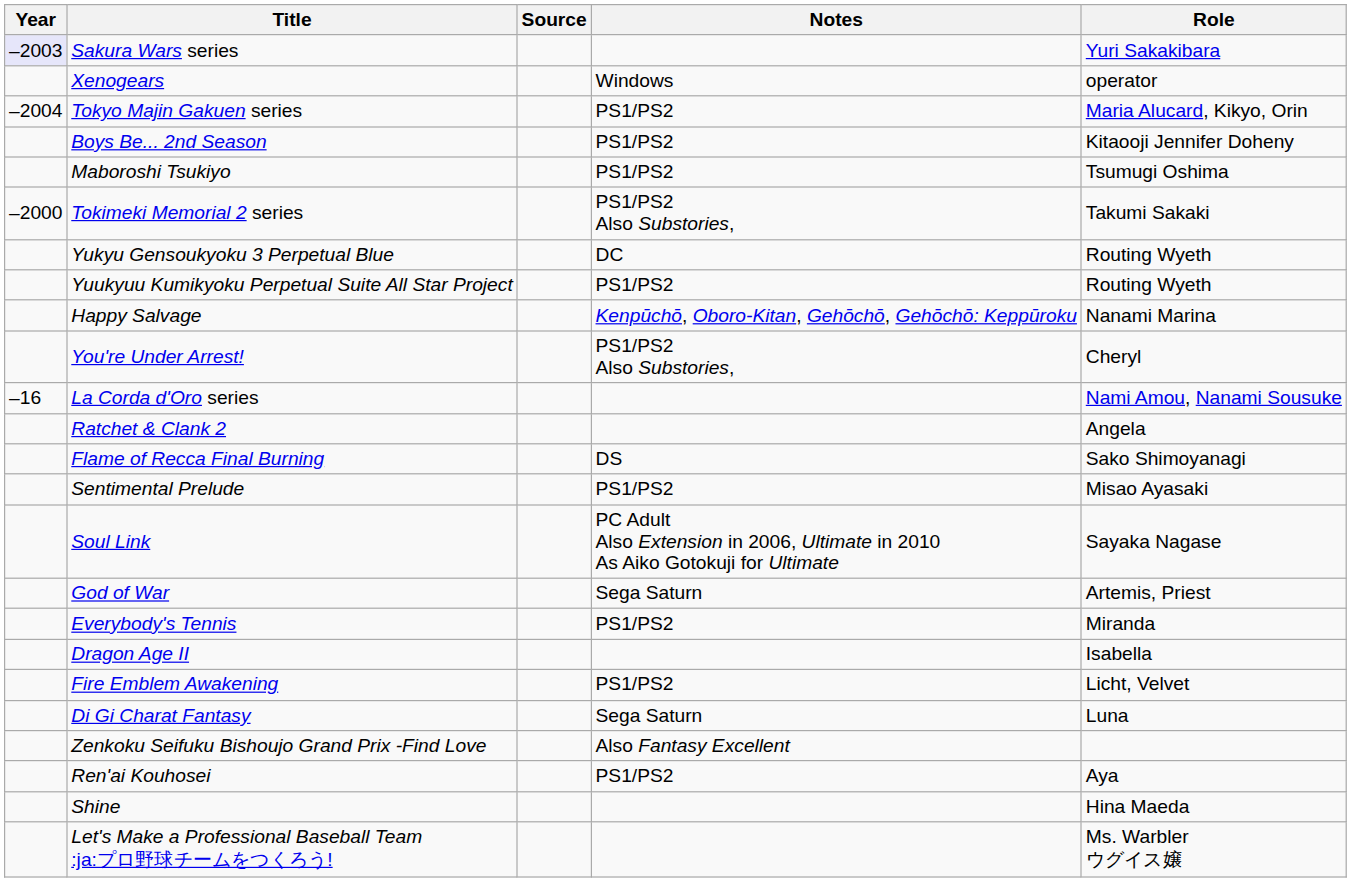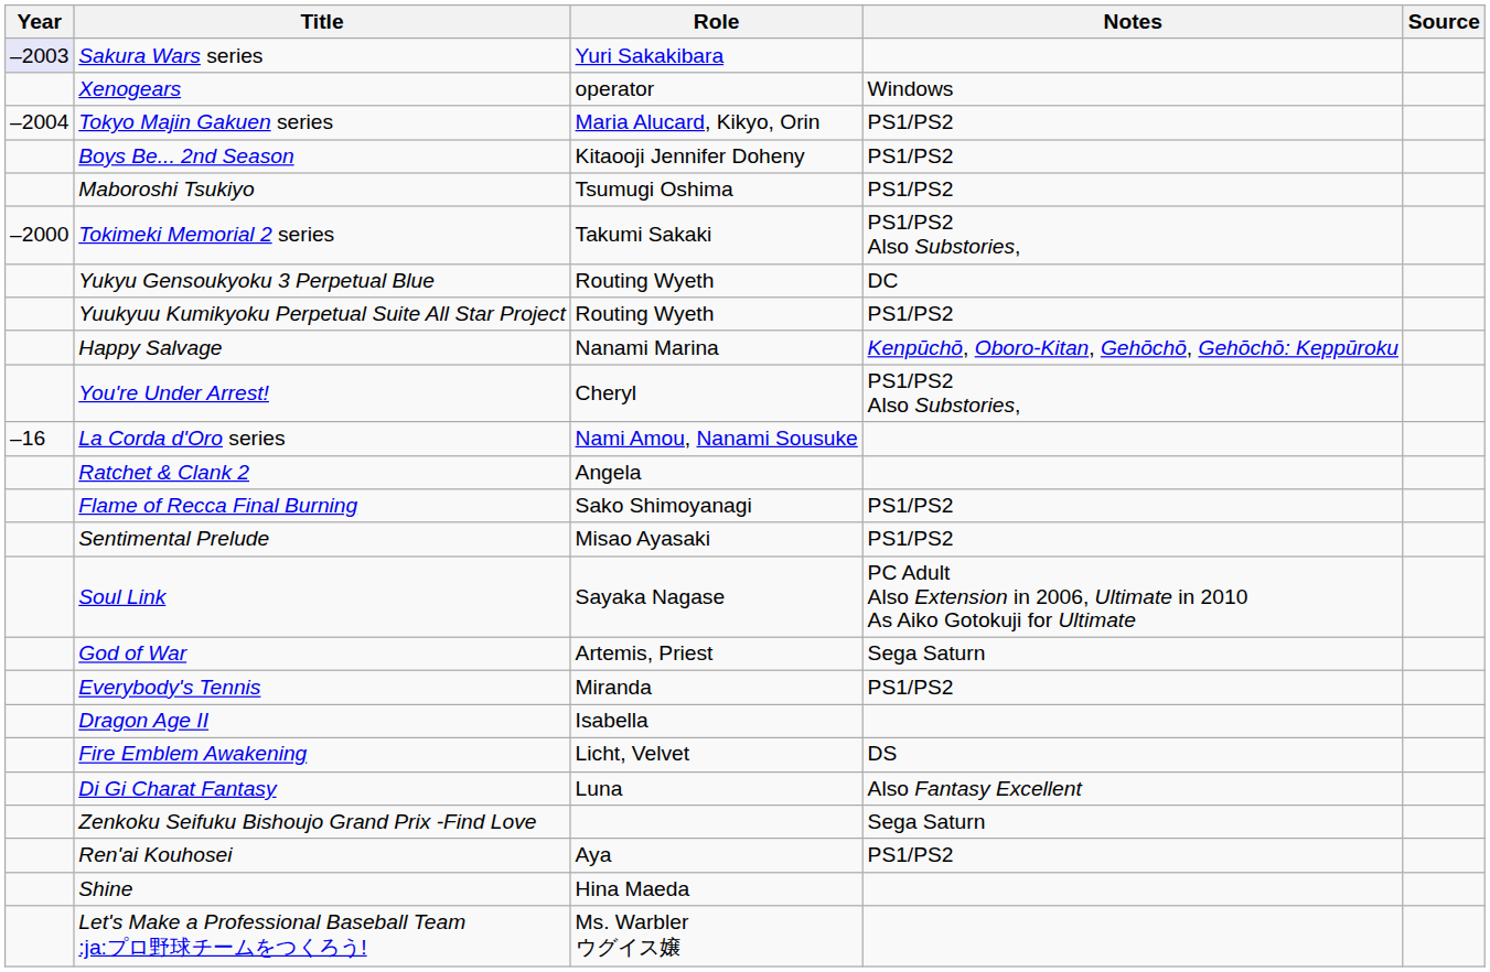 <table class="wikitable sortable plainrowheaders">
 <tr>
 <th>Year</th>
 <th>Title</th>
+<th>Role</th>
+<th class="unsortable">Notes</th>
 <th class="unsortable">Source</th>
-<th class="unsortable">Notes</th>
-<th>Role</th>
 </tr>
 <tr>
 <td style="background: lavender;">–2003</td>
 <td><em><a href='#'>Sakura Wars</a></em> series</td>
+<td><a href='#'>Yuri Sakakibara</a></td>
 <td></td>
 <td></td>
-<td><a href='#'>Yuri Sakakibara</a></td>
 </tr>
 <tr>
 <td></td>
 <td><em><a href='#'>Xenogears</a></em></td>
+<td>operator</td>
+<td>Windows</td>
 <td></td>
-<td>Windows</td>
-<td>operator</td>
 </tr>
 <tr>
 <td>–2004</td>
 <td><em><a href='#'>Tokyo Majin Gakuen</a></em> series</td>
+<td><a href='#'>Maria Alucard</a>, Kikyo, Orin</td>
+<td>PS1/PS2</td>
 <td></td>
-<td>PS1/PS2</td>
-<td><a href='#'>Maria Alucard</a>, Kikyo, Orin</td>
 </tr>
 <tr>
 <td></td>
 <td><em><a href='#'>Boys Be... 2nd Season</a></em></td>
+<td>Kitaooji Jennifer Doheny</td>
+<td>PS1/PS2</td>
 <td></td>
-<td>PS1/PS2</td>
-<td>Kitaooji Jennifer Doheny</td>
 </tr>
 <tr>
 <td></td>
 <td><em>Maboroshi Tsukiyo</em></td>
+<td>Tsumugi Oshima</td>
+<td>PS1/PS2</td>
 <td></td>
-<td>PS1/PS2</td>
-<td>Tsumugi Oshima</td>
 </tr>
 <tr>
 <td>–2000</td>
 <td><em><a href='#'>Tokimeki Memorial 2</a></em> series</td>
+<td>Takumi Sakaki</td>
+<td>PS1/PS2<br>Also <em>Substories</em>,</td>
 <td></td>
-<td>PS1/PS2<br>Also <em>Substories</em>,</td>
-<td>Takumi Sakaki</td>
 </tr>
 <tr>
 <td></td>
 <td><em>Yukyu Gensoukyoku 3 Perpetual Blue</em></td>
+<td>Routing Wyeth</td>
+<td>DC</td>
 <td></td>
-<td>DC</td>
-<td>Routing Wyeth</td>
 </tr>
 <tr>
 <td></td>
 <td><em>Yuukyuu Kumikyoku Perpetual Suite All Star Project</em></td>
+<td>Routing Wyeth</td>
+<td>PS1/PS2</td>
 <td></td>
-<td>PS1/PS2</td>
-<td>Routing Wyeth</td>
 </tr>
 <tr>
 <td></td>
 <td><em>Happy Salvage</em></td>
+<td>Nanami Marina</td>
+<td><em><a href='#'>Kenpūchō</a></em>, <em><a href='#'>Oboro-Kitan</a></em>,  <em><a href='#'>Gehōchō</a></em>,  <em><a href='#'>Gehōchō: Keppūroku</a></em></td>
 <td></td>
-<td><em><a href='#'>Kenpūchō</a></em>, <em><a href='#'>Oboro-Kitan</a></em>,  <em><a href='#'>Gehōchō</a></em>,  <em><a href='#'>Gehōchō: Keppūroku</a></em></td>
-<td>Nanami Marina</td>
 </tr>
 <tr>
 <td></td>
 <td><em><a href='#'>You're Under Arrest!</a></em></td>
+<td>Cheryl</td>
+<td>PS1/PS2<br>Also <em>Substories</em>,</td>
 <td></td>
-<td>PS1/PS2<br>Also <em>Substories</em>,</td>
-<td>Cheryl</td>
 </tr>
 <tr>
 <td>–16</td>
 <td><em><a href='#'>La Corda d'Oro</a></em> series</td>
+<td><a href='#'>Nami Amou</a>, <a href='#'>Nanami Sousuke</a></td>
 <td></td>
 <td></td>
-<td><a href='#'>Nami Amou</a>, <a href='#'>Nanami Sousuke</a></td>
 </tr>
 <tr>
 <td></td>
 <td><em><a href='#'>Ratchet & Clank 2</a></em></td>
+<td>Angela</td>
 <td></td>
 <td></td>
-<td>Angela</td>
 </tr>
 <tr>
 <td></td>
 <td><em><a href='#'>Flame of Recca Final Burning</a></em></td>
+<td>Sako Shimoyanagi</td>
+<td>PS1/PS2</td>
 <td></td>
-<td>DS</td>
-<td>Sako Shimoyanagi</td>
 </tr>
 <tr>
 <td></td>
 <td><em>Sentimental Prelude</em></td>
+<td>Misao Ayasaki</td>
+<td>PS1/PS2</td>
 <td></td>
-<td>PS1/PS2</td>
-<td>Misao Ayasaki</td>
 </tr>
 <tr>
 <td></td>
 <td><em><a href='#'>Soul Link</a></em></td>
+<td>Sayaka Nagase</td>
+<td>PC Adult<br>Also <em>Extension</em> in 2006, <em>Ultimate</em> in 2010<br>As Aiko Gotokuji for <em>Ultimate</em></td>
 <td></td>
-<td>PC Adult<br>Also <em>Extension</em> in 2006, <em>Ultimate</em> in 2010<br>As Aiko Gotokuji for <em>Ultimate</em></td>
-<td>Sayaka Nagase</td>
 </tr>
 <tr>
 <td></td>
 <td><em><a href='#'>God of War</a></em></td>
+<td>Artemis, Priest</td>
+<td>Sega Saturn</td>
 <td></td>
-<td>Sega Saturn</td>
-<td>Artemis, Priest</td>
 </tr>
 <tr>
 <td></td>
 <td><em><a href='#'>Everybody's Tennis</a></em></td>
+<td>Miranda</td>
+<td>PS1/PS2</td>
 <td></td>
-<td>PS1/PS2</td>
-<td>Miranda</td>
 </tr>
 <tr>
 <td></td>
 <td><em><a href='#'>Dragon Age II</a></em></td>
+<td>Isabella</td>
 <td></td>
 <td></td>
-<td>Isabella</td>
 </tr>
 <tr>
 <td></td>
 <td><em><a href='#'>Fire Emblem Awakening</a></em></td>
+<td>Licht, Velvet</td>
+<td>DS</td>
 <td></td>
-<td>PS1/PS2</td>
-<td>Licht, Velvet</td>
 </tr>
 <tr>
 <td></td>
 <td><em><a href='#'>Di Gi Charat Fantasy</a></em></td>
+<td>Luna</td>
+<td>Also <em>Fantasy Excellent</em></td>
 <td></td>
-<td>Sega Saturn</td>
-<td>Luna</td>
 </tr>
 <tr>
 <td></td>
 <td><em>Zenkoku Seifuku Bishoujo Grand Prix -Find Love</em></td>
 <td></td>
-<td>Also <em>Fantasy Excellent</em></td>
+<td>Sega Saturn</td>
 <td></td>
 </tr>
 <tr>
 <td></td>
 <td><em>Ren'ai Kouhosei</em></td>
+<td>Aya</td>
+<td>PS1/PS2</td>
 <td></td>
-<td>PS1/PS2</td>
-<td>Aya</td>
 </tr>
 <tr>
 <td></td>
 <td><em>Shine</em></td>
+<td>Hina Maeda</td>
 <td></td>
 <td></td>
-<td>Hina Maeda</td>
 </tr>
 <tr>
 <td></td>
 <td><em>Let's Make a Professional Baseball Team</em><br><a href='#'>:ja:プロ野球チームをつくろう!</a></td>
+<td>Ms. Warbler<br>ウグイス嬢</td>
 <td></td>
 <td></td>
-<td>Ms. Warbler<br>ウグイス嬢</td>
 </tr>
 </table>
